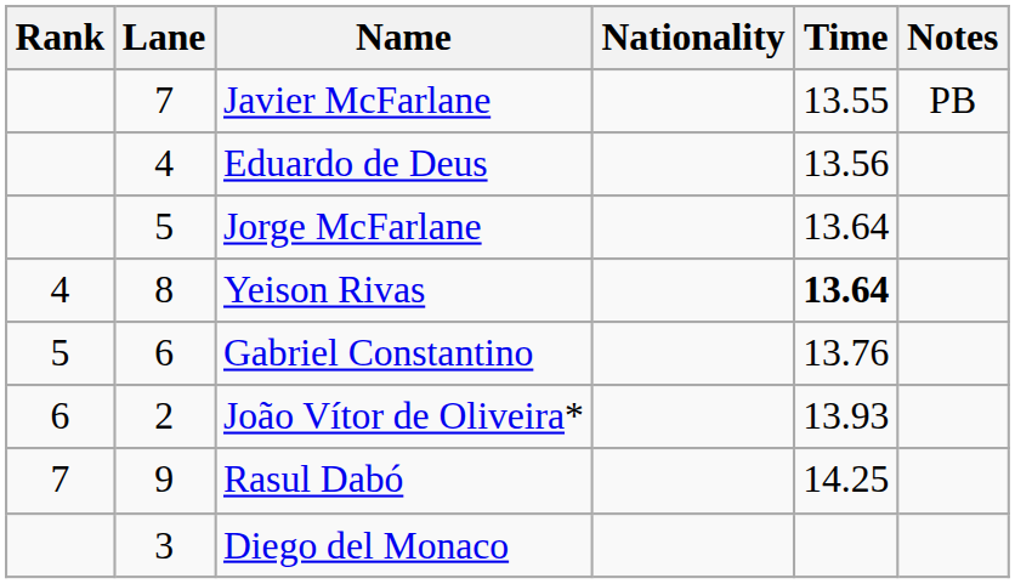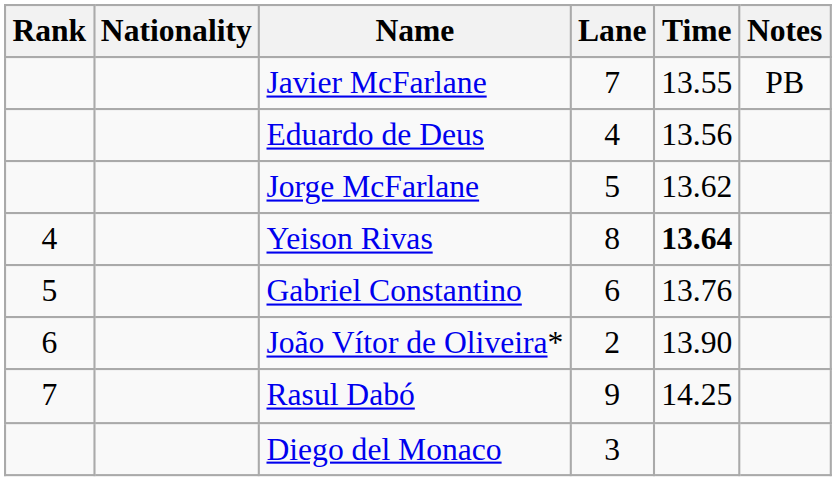 <table class="wikitable sortable" style="text-align:center;font-size:95%">
 <tr>
 <th>Rank</th>
+<th>Nationality</th>
+<th>Name</th>
 <th>Lane</th>
-<th>Name</th>
-<th>Nationality</th>
 <th>Time</th>
 <th>Notes</th>
 </tr>
 <tr>
 <td></td>
+<td align=left></td>
+<td align=left><a href='#'>Javier McFarlane</a></td>
 <td>7</td>
-<td align=left><a href='#'>Javier McFarlane</a></td>
-<td align=left></td>
 <td>13.55</td>
 <td>PB</td>
 </tr>
 <tr>
 <td></td>
+<td align=left></td>
+<td align=left><a href='#'>Eduardo de Deus</a></td>
 <td>4</td>
-<td align=left><a href='#'>Eduardo de Deus</a></td>
-<td align=left></td>
 <td>13.56</td>
 <td></td>
 </tr>
 <tr>
 <td></td>
+<td align=left></td>
+<td align=left><a href='#'>Jorge McFarlane</a></td>
 <td>5</td>
-<td align=left><a href='#'>Jorge McFarlane</a></td>
-<td align=left></td>
-<td>13.64</td>
+<td>13.62</td>
 <td></td>
 </tr>
 <tr>
 <td>4</td>
+<td align=left></td>
+<td align=left><a href='#'>Yeison Rivas</a></td>
 <td>8</td>
-<td align=left><a href='#'>Yeison Rivas</a></td>
-<td align=left></td>
 <td><strong>13.64</strong></td>
 <td></td>
 </tr>
 <tr>
 <td>5</td>
+<td align=left></td>
+<td align=left><a href='#'>Gabriel Constantino</a></td>
 <td>6</td>
-<td align=left><a href='#'>Gabriel Constantino</a></td>
-<td align=left></td>
 <td>13.76</td>
 <td></td>
 </tr>
 <tr>
 <td>6</td>
+<td align=left></td>
+<td align=left><a href='#'>João Vítor de Oliveira</a>*</td>
 <td>2</td>
-<td align=left><a href='#'>João Vítor de Oliveira</a>*</td>
-<td align=left></td>
-<td>13.93</td>
+<td>13.90</td>
 <td></td>
 </tr>
 <tr>
 <td>7</td>
+<td align=left></td>
+<td align=left><a href='#'>Rasul Dabó</a></td>
 <td>9</td>
-<td align=left><a href='#'>Rasul Dabó</a></td>
-<td align=left></td>
 <td>14.25</td>
 <td></td>
 </tr>
 <tr>
 <td></td>
+<td align=left></td>
+<td align=left><a href='#'>Diego del Monaco</a></td>
 <td>3</td>
-<td align=left><a href='#'>Diego del Monaco</a></td>
-<td align=left></td>
 <td></td>
 <td></td>
 </tr>
 </table>
